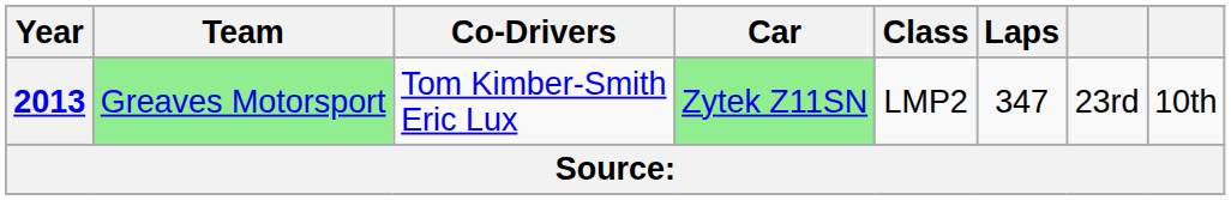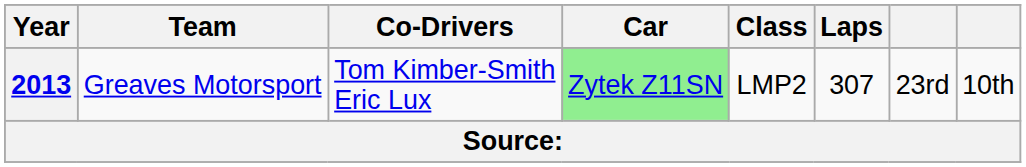 <table class="wikitable" style="text-align:center; font-size:90%">
 <tr>
 <th>Year</th>
 <th>Team</th>
 <th>Co-Drivers</th>
 <th>Car</th>
 <th>Class</th>
 <th>Laps</th>
 <th></th>
 <th></th>
 </tr>
 <tr>
 <th><a href='#'>2013</a></th>
-<td align="left"nowrap style="background: lightgreen;"> <a href='#'>Greaves Motorsport</a></td>
+<td align="left"nowrap> <a href='#'>Greaves Motorsport</a></td>
 <td align="left"nowrap> <a href='#'>Tom Kimber-Smith</a><br> <a href='#'>Eric Lux</a></td>
 <td align="left"nowrap style="background: lightgreen;"><a href='#'>Zytek Z11SN</a></td>
 <td>LMP2</td>
-<td>347</td>
+<td>307</td>
 <td>23rd</td>
 <td>10th</td>
 </tr>
 <tr>
 <th colspan="8">Source:</th>
 </tr>
 </table>
